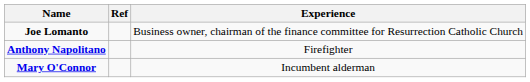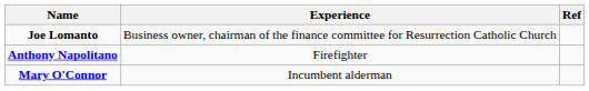 <table class="wikitable" style="text-align:center">
 <tr>
 <th>Name</th>
+<th>Experience</th>
 <th>Ref</th>
-<th>Experience</th>
 </tr>
 <tr>
 <td><strong>Joe Lomanto</strong></td>
+<td>Business owner, chairman of the finance committee for Resurrection Catholic Church</td>
 <td></td>
-<td>Business owner, chairman of the finance committee for Resurrection Catholic Church</td>
 </tr>
 <tr>
 <td><strong><a href='#'>Anthony Napolitano</a></strong></td>
+<td>Firefighter</td>
 <td></td>
-<td>Firefighter</td>
 </tr>
 <tr>
 <td><strong><a href='#'>Mary O'Connor</a></strong></td>
+<td>Incumbent alderman</td>
 <td></td>
-<td>Incumbent alderman</td>
 </tr>
 </table>
